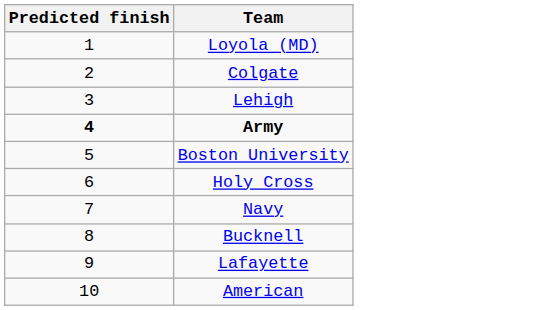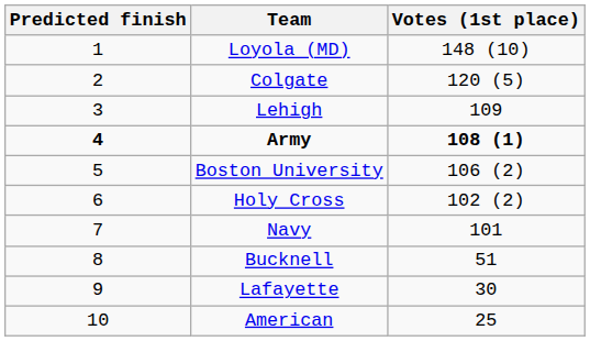 <table class="wikitable" border="1">
 <tr align=center>
 <th style= >Predicted finish</th>
 <th style= >Team</th>
+<th style= >Votes (1st place)</th>
 </tr>
 <tr align="center">
 <td>1</td>
 <td><a href='#'>Loyola (MD)</a></td>
+<td>148 (10)</td>
 </tr>
 <tr align="center">
 <td>2</td>
 <td><a href='#'>Colgate</a></td>
+<td>120 (5)</td>
 </tr>
 <tr align="center">
 <td>3</td>
 <td><a href='#'>Lehigh</a></td>
+<td>109</td>
 </tr>
 <tr align="center">
 <td><strong>4</strong></td>
 <td><strong>Army</strong></td>
+<td><strong>108 (1)</strong></td>
 </tr>
 <tr align="center">
 <td>5</td>
 <td><a href='#'>Boston University</a></td>
+<td>106 (2)</td>
 </tr>
 <tr align="center">
 <td>6</td>
 <td><a href='#'>Holy Cross</a></td>
+<td>102 (2)</td>
 </tr>
 <tr align="center">
 <td>7</td>
 <td><a href='#'>Navy</a></td>
+<td>101</td>
 </tr>
 <tr align="center">
 <td>8</td>
 <td><a href='#'>Bucknell</a></td>
+<td>51</td>
 </tr>
 <tr align="center">
 <td>9</td>
 <td><a href='#'>Lafayette</a></td>
+<td>30</td>
 </tr>
 <tr align="center">
 <td>10</td>
 <td><a href='#'>American</a></td>
+<td>25</td>
 </tr>
 </table>
